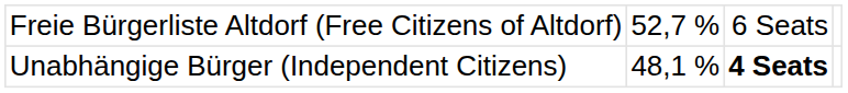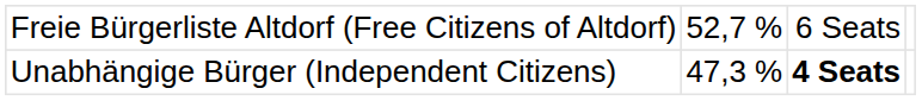 <table cellpadding="2" style="width:45%; background:#e3e3e3; border-spacing:1px; white-space:nowrap;">
 <tr align="right" bgcolor="#ffffff" |>
 <td align="left">Freie Bürgerliste Altdorf (Free Citizens of Altdorf)</td>
 <td>52,7 %</td>
 <td>6 Seats</td>
 <td></td>
 </tr>
 <tr align="right" bgcolor="#ffffff" |>
 <td align="left">Unabhängige Bürger (Independent Citizens)</td>
-<td>48,1 %</td>
+<td>47,3 %</td>
 <td><strong>4 Seats</strong></td>
 <td></td>
 </tr>
 </table>
